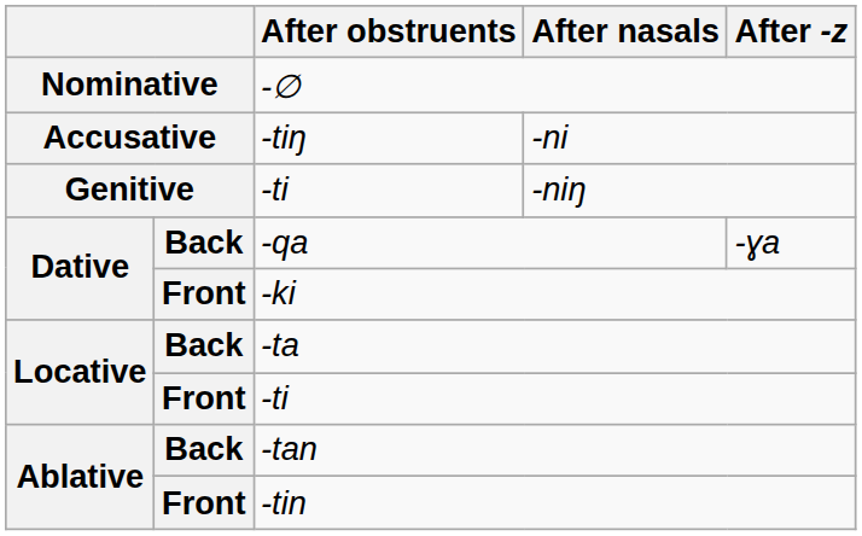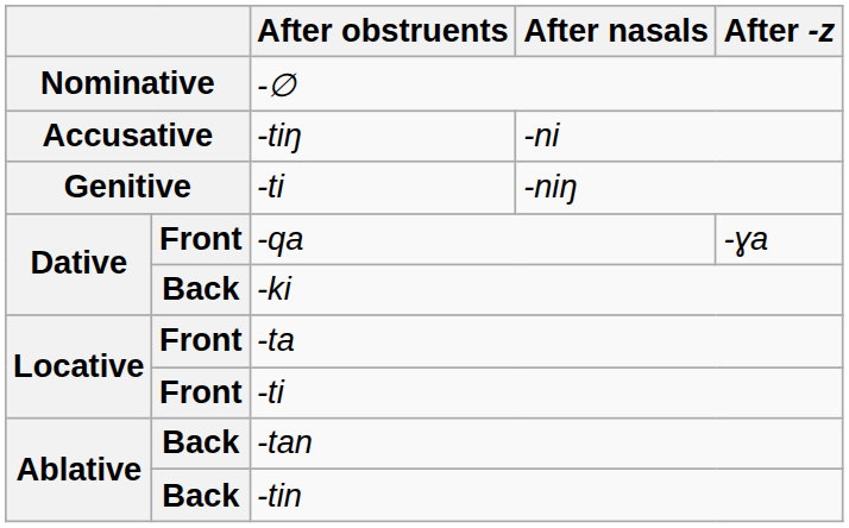 <table class="wikitable">
 <tr>
 <th colspan="2"></th>
 <th>After obstruents</th>
 <th>After nasals</th>
 <th>After <em>-z</em></th>
 </tr>
 <tr>
 <th colspan="2">Nominative</th>
 <td colspan="3"><em>-∅</em></td>
 </tr>
 <tr>
 <th colspan="2">Accusative</th>
 <td><em>-tiŋ</em></td>
 <td colspan="2"><em>-ni</em></td>
 </tr>
 <tr>
 <th colspan="2">Genitive</th>
 <td><em>-ti</em></td>
 <td colspan="2"><em>-niŋ</em></td>
 </tr>
 <tr>
 <th rowspan="2">Dative</th>
-<th>Back</th>
+<th>Front</th>
 <td colspan="2"><em>-qa</em></td>
 <td><em>-ɣa</em></td>
 </tr>
 <tr>
-<th>Front</th>
+<th>Back</th>
 <td colspan="3"><em>-ki</em></td>
 </tr>
 <tr>
 <th rowspan="2">Locative</th>
-<th>Back</th>
+<th>Front</th>
 <td colspan="3"><em>-ta</em></td>
 </tr>
 <tr>
 <th>Front</th>
 <td colspan="3"><em>-ti</em></td>
 </tr>
 <tr>
 <th rowspan="2">Ablative</th>
 <th>Back</th>
 <td colspan="3"><em>-tan</em></td>
 </tr>
 <tr>
-<th>Front</th>
+<th>Back</th>
 <td colspan="3"><em>-tin</em></td>
 </tr>
 </table>
